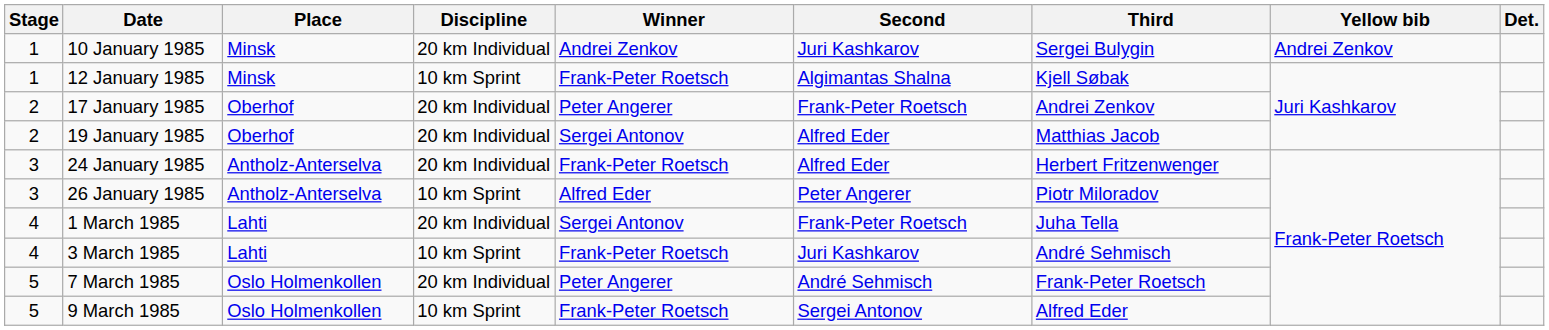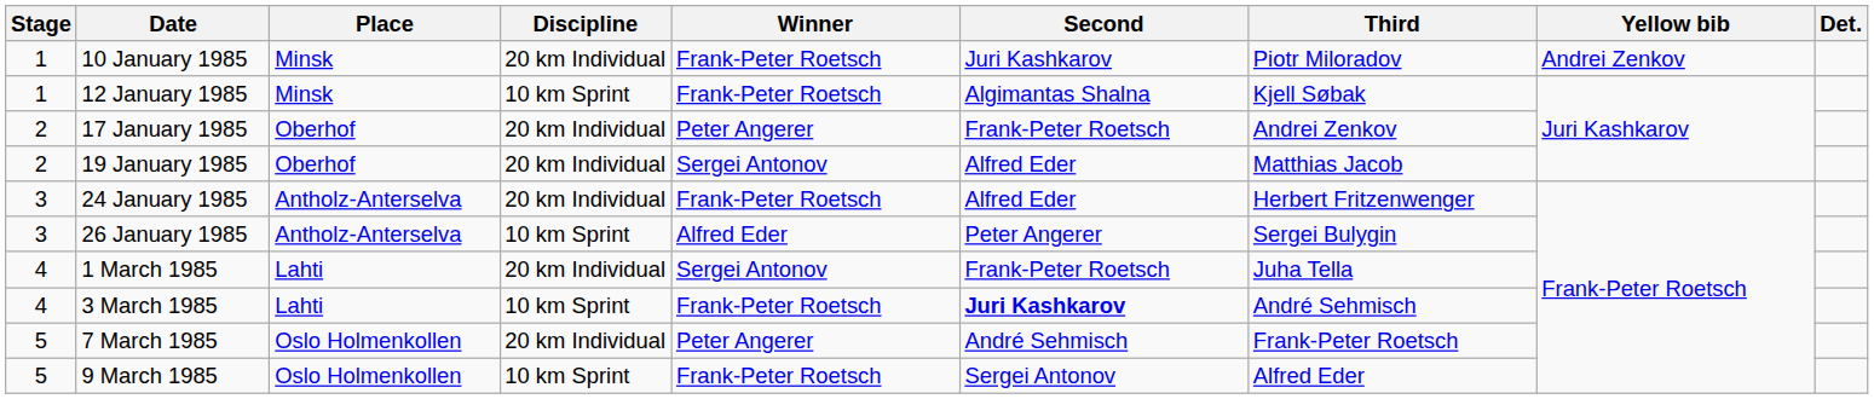 <table class="wikitable" style="font-size:95%;">
 <tr>
 <th width="10">Stage</th>
 <th width="125">Date</th>
 <th width="150">Place</th>
 <th width="110">Discipline</th>
 <th width="190">Winner</th>
 <th width="190">Second</th>
 <th width="190">Third</th>
 <th width="183">Yellow bib <br> </th>
 <th width="8">Det.</th>
 </tr>
 <tr>
 <td align=center>1</td>
 <td>10 January 1985</td>
 <td> <a href='#'>Minsk</a></td>
 <td>20 km Individual</td>
-<td> <a href='#'>Andrei Zenkov</a></td>
+<td> <a href='#'>Frank-Peter Roetsch</a></td>
 <td> <a href='#'>Juri Kashkarov</a></td>
-<td> <a href='#'>Sergei Bulygin</a></td>
+<td> <a href='#'>Piotr Miloradov</a></td>
 <td> <a href='#'>Andrei Zenkov</a></td>
 <td></td>
 </tr>
 <tr>
 <td align=center>1</td>
 <td>12 January 1985</td>
 <td> <a href='#'>Minsk</a></td>
 <td>10 km Sprint</td>
 <td> <a href='#'>Frank-Peter Roetsch</a></td>
 <td> <a href='#'>Algimantas Shalna</a></td>
 <td> <a href='#'>Kjell Søbak</a></td>
 <td rowspan="3"> <a href='#'>Juri Kashkarov</a></td>
 <td></td>
 </tr>
 <tr>
 <td align=center>2</td>
 <td>17 January 1985</td>
 <td> <a href='#'>Oberhof</a></td>
 <td>20 km Individual</td>
 <td> <a href='#'>Peter Angerer</a></td>
 <td> <a href='#'>Frank-Peter Roetsch</a></td>
 <td> <a href='#'>Andrei Zenkov</a></td>
 <td></td>
 </tr>
 <tr>
 <td align=center>2</td>
 <td>19 January 1985</td>
 <td> <a href='#'>Oberhof</a></td>
 <td>20 km Individual</td>
 <td> <a href='#'>Sergei Antonov</a></td>
 <td> <a href='#'>Alfred Eder</a></td>
 <td> <a href='#'>Matthias Jacob</a></td>
 <td></td>
 </tr>
 <tr>
 <td align=center>3</td>
 <td>24 January 1985</td>
 <td> <a href='#'>Antholz-Anterselva</a></td>
 <td>20 km Individual</td>
 <td> <a href='#'>Frank-Peter Roetsch</a></td>
 <td> <a href='#'>Alfred Eder</a></td>
 <td> <a href='#'>Herbert Fritzenwenger</a></td>
 <td rowspan="6"> <a href='#'>Frank-Peter Roetsch</a></td>
 <td></td>
 </tr>
 <tr>
 <td align=center>3</td>
 <td>26 January 1985</td>
 <td> <a href='#'>Antholz-Anterselva</a></td>
 <td>10 km Sprint</td>
 <td> <a href='#'>Alfred Eder</a></td>
 <td> <a href='#'>Peter Angerer</a></td>
-<td> <a href='#'>Piotr Miloradov</a></td>
+<td> <a href='#'>Sergei Bulygin</a></td>
 <td></td>
 </tr>
 <tr>
 <td align=center>4</td>
 <td>1 March 1985</td>
 <td> <a href='#'>Lahti</a></td>
 <td>20 km Individual</td>
 <td> <a href='#'>Sergei Antonov</a></td>
 <td> <a href='#'>Frank-Peter Roetsch</a></td>
 <td> <a href='#'>Juha Tella</a></td>
 <td></td>
 </tr>
 <tr>
 <td align=center>4</td>
 <td>3 March 1985</td>
 <td> <a href='#'>Lahti</a></td>
 <td>10 km Sprint</td>
 <td> <a href='#'>Frank-Peter Roetsch</a></td>
-<td> <a href='#'>Juri Kashkarov</a></td>
+<td><strong> <a href='#'>Juri Kashkarov</a></strong></td>
 <td> <a href='#'>André Sehmisch</a></td>
 <td></td>
 </tr>
 <tr>
 <td align=center>5</td>
 <td>7 March 1985</td>
 <td> <a href='#'>Oslo Holmenkollen</a></td>
 <td>20 km Individual</td>
 <td> <a href='#'>Peter Angerer</a></td>
 <td> <a href='#'>André Sehmisch</a></td>
 <td> <a href='#'>Frank-Peter Roetsch</a></td>
 <td></td>
 </tr>
 <tr>
 <td align=center>5</td>
 <td>9 March 1985</td>
 <td> <a href='#'>Oslo Holmenkollen</a></td>
 <td>10 km Sprint</td>
 <td> <a href='#'>Frank-Peter Roetsch</a></td>
 <td> <a href='#'>Sergei Antonov</a></td>
 <td> <a href='#'>Alfred Eder</a></td>
 <td></td>
 </tr>
 </table>
